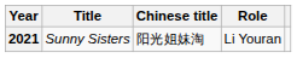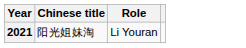 <table class="wikitable plainrowheaders">
 <tr>
 <th scope="col">Year</th>
-<th scope="col">Title</th>
 <th scope="col">Chinese title</th>
 <th scope="col">Role</th>
 <th scope="col" class="unsortable"></th>
 </tr>
 <tr>
 <th scope="row">2021</th>
-<td><em>Sunny Sisters</em></td>
 <td>阳光姐妹淘</td>
 <td>Li Youran</td>
 <td style="text-align:center"></td>
 </tr>
 </table>
